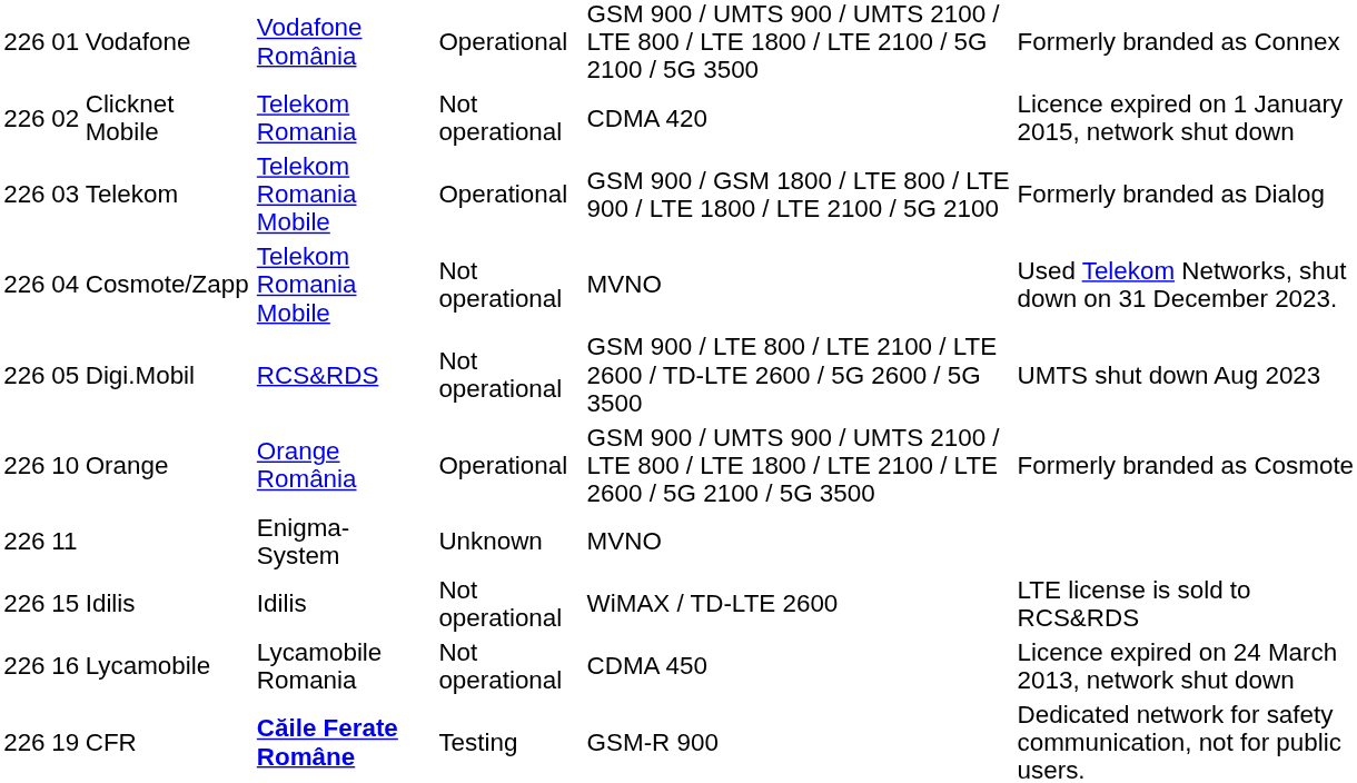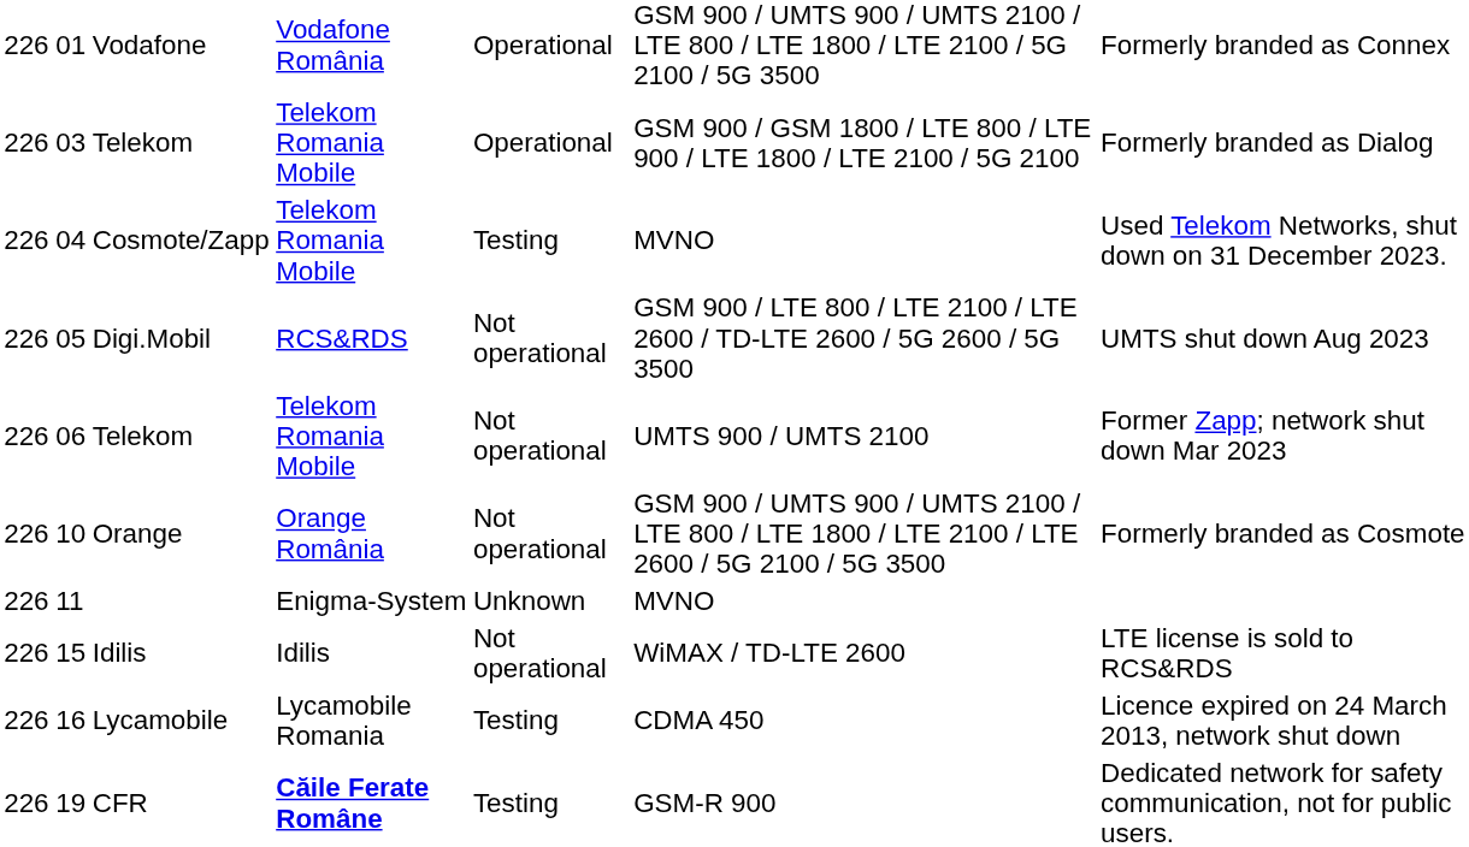 <table>
 <tr>
 <td>226</td>
 <td>01</td>
 <td>Vodafone</td>
 <td><a href='#'>Vodafone România</a></td>
 <td>Operational</td>
 <td>GSM 900 / UMTS 900 / UMTS 2100 / LTE 800 / LTE 1800 / LTE 2100 / 5G 2100 / 5G 3500</td>
 <td>Formerly branded as Connex</td>
-</tr>
-<tr>
-<td>226</td>
-<td>02</td>
-<td>Clicknet Mobile</td>
-<td><a href='#'>Telekom Romania</a></td>
-<td>Not operational</td>
-<td>CDMA 420</td>
-<td>Licence expired on 1 January 2015, network shut down</td>
 </tr>
 <tr>
 <td>226</td>
 <td>03</td>
 <td>Telekom</td>
 <td><a href='#'>Telekom Romania Mobile</a></td>
 <td>Operational</td>
 <td>GSM 900 / GSM 1800 / LTE 800 / LTE 900 / LTE 1800 / LTE 2100 / 5G 2100</td>
 <td>Formerly branded as Dialog</td>
 </tr>
 <tr>
 <td>226</td>
 <td>04</td>
 <td>Cosmote/Zapp</td>
 <td><a href='#'>Telekom Romania Mobile</a></td>
-<td>Not operational</td>
+<td>Testing</td>
 <td>MVNO</td>
 <td>Used <a href='#'>Telekom</a> Networks, shut down on 31 December 2023.</td>
 </tr>
 <tr>
 <td>226</td>
 <td>05</td>
 <td>Digi.Mobil</td>
 <td><a href='#'>RCS&RDS</a></td>
 <td>Not operational</td>
 <td>GSM 900 / LTE 800 / LTE 2100 / LTE 2600 / TD-LTE 2600 / 5G 2600 / 5G 3500</td>
 <td>UMTS shut down Aug 2023</td>
 </tr>
 <tr>
 <td>226</td>
+<td>06</td>
+<td>Telekom</td>
+<td><a href='#'>Telekom Romania Mobile</a></td>
+<td>Not operational</td>
+<td>UMTS 900 / UMTS 2100</td>
+<td>Former <a href='#'>Zapp</a>; network shut down Mar 2023</td>
+</tr>
+<tr>
+<td>226</td>
 <td>10</td>
 <td>Orange</td>
 <td><a href='#'>Orange România</a></td>
-<td>Operational</td>
+<td>Not operational</td>
 <td>GSM 900 / UMTS 900 / UMTS 2100 / LTE 800 / LTE 1800 / LTE 2100 / LTE 2600 / 5G 2100 / 5G 3500</td>
 <td>Formerly branded as Cosmote</td>
 </tr>
 <tr>
 <td>226</td>
 <td>11</td>
 <td></td>
 <td>Enigma-System</td>
 <td>Unknown</td>
 <td>MVNO</td>
 <td></td>
 </tr>
 <tr>
 <td>226</td>
 <td>15</td>
 <td>Idilis</td>
 <td>Idilis</td>
 <td>Not operational</td>
 <td>WiMAX / TD-LTE 2600</td>
 <td>LTE license is sold to RCS&RDS</td>
 </tr>
 <tr>
 <td>226</td>
 <td>16</td>
 <td>Lycamobile</td>
 <td>Lycamobile Romania</td>
-<td>Not operational</td>
+<td>Testing</td>
 <td>CDMA 450</td>
 <td>Licence expired on 24 March 2013, network shut down</td>
 </tr>
 <tr>
 <td>226</td>
 <td>19</td>
 <td>CFR</td>
 <td><strong><a href='#'>Căile Ferate Române</a></strong></td>
 <td>Testing</td>
 <td>GSM-R 900</td>
 <td>Dedicated network for safety communication, not for public users.</td>
 </tr>
 </table>
